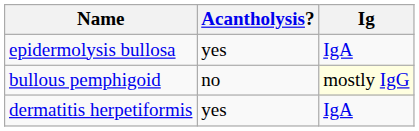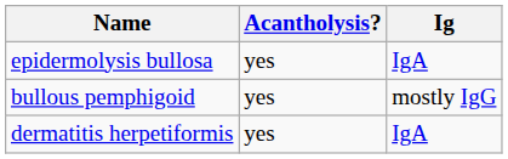 <table class="wikitable">
 <tr>
 <th>Name</th>
 <th><a href='#'>Acantholysis</a>?</th>
 <th>Ig</th>
 </tr>
 <tr>
 <td><a href='#'>epidermolysis bullosa</a></td>
 <td>yes</td>
 <td><a href='#'>IgA</a></td>
 </tr>
 <tr>
 <td><a href='#'>bullous pemphigoid</a></td>
-<td>no</td>
-<td style="background: lightyellow;">mostly <a href='#'>IgG</a></td>
+<td>yes</td>
+<td>mostly <a href='#'>IgG</a></td>
 </tr>
 <tr>
 <td><a href='#'>dermatitis herpetiformis</a></td>
 <td>yes</td>
 <td><a href='#'>IgA</a></td>
 </tr>
 </table>
